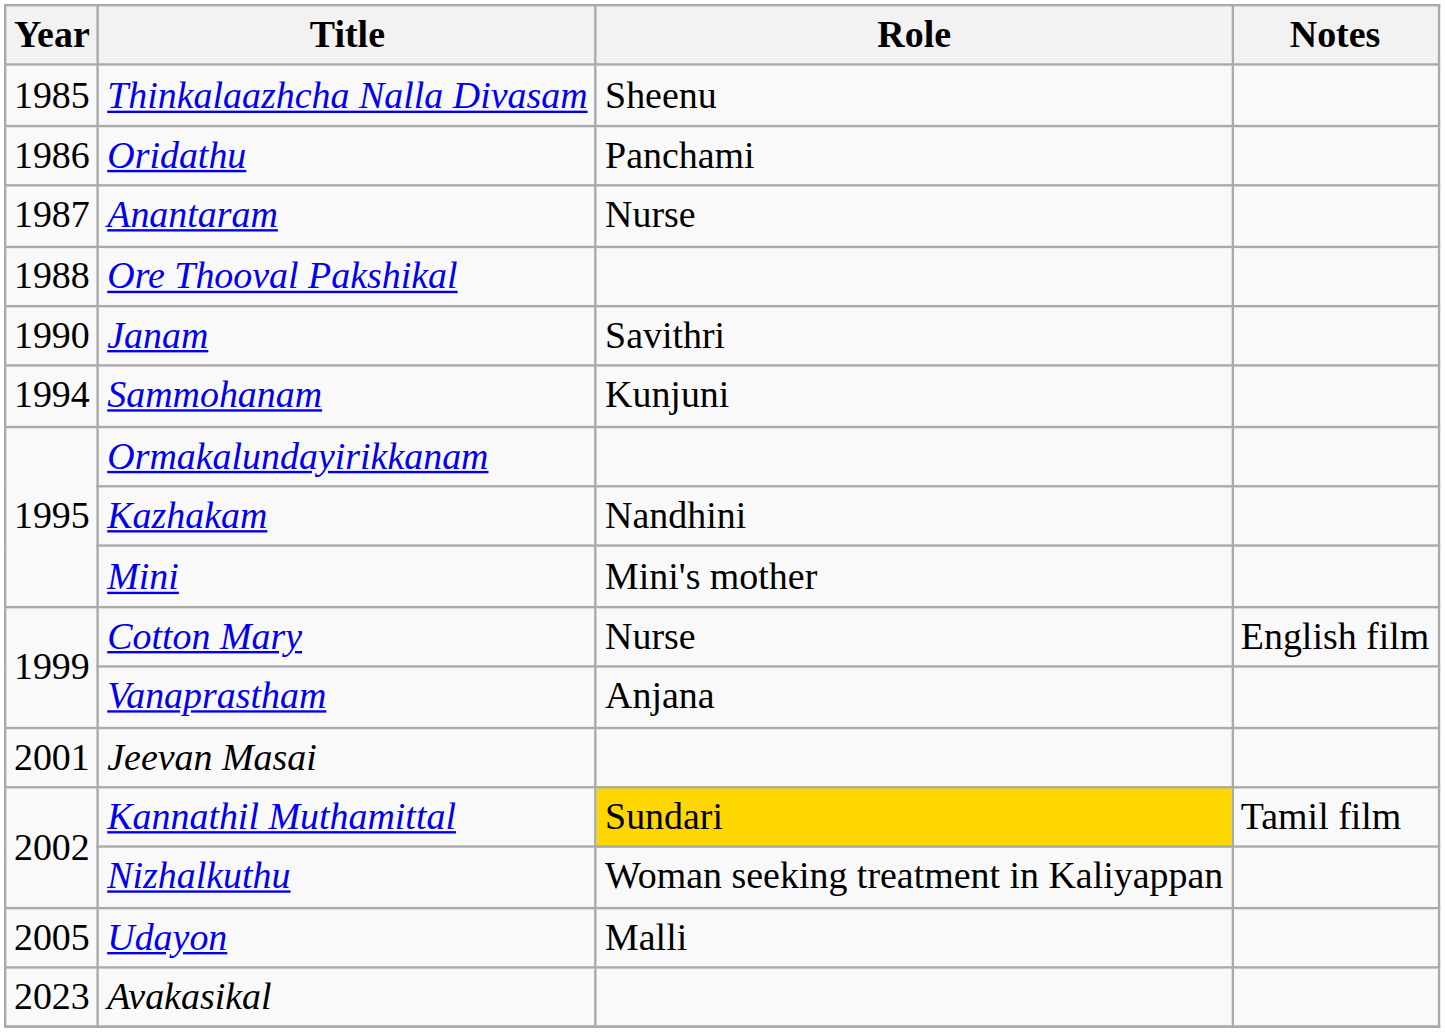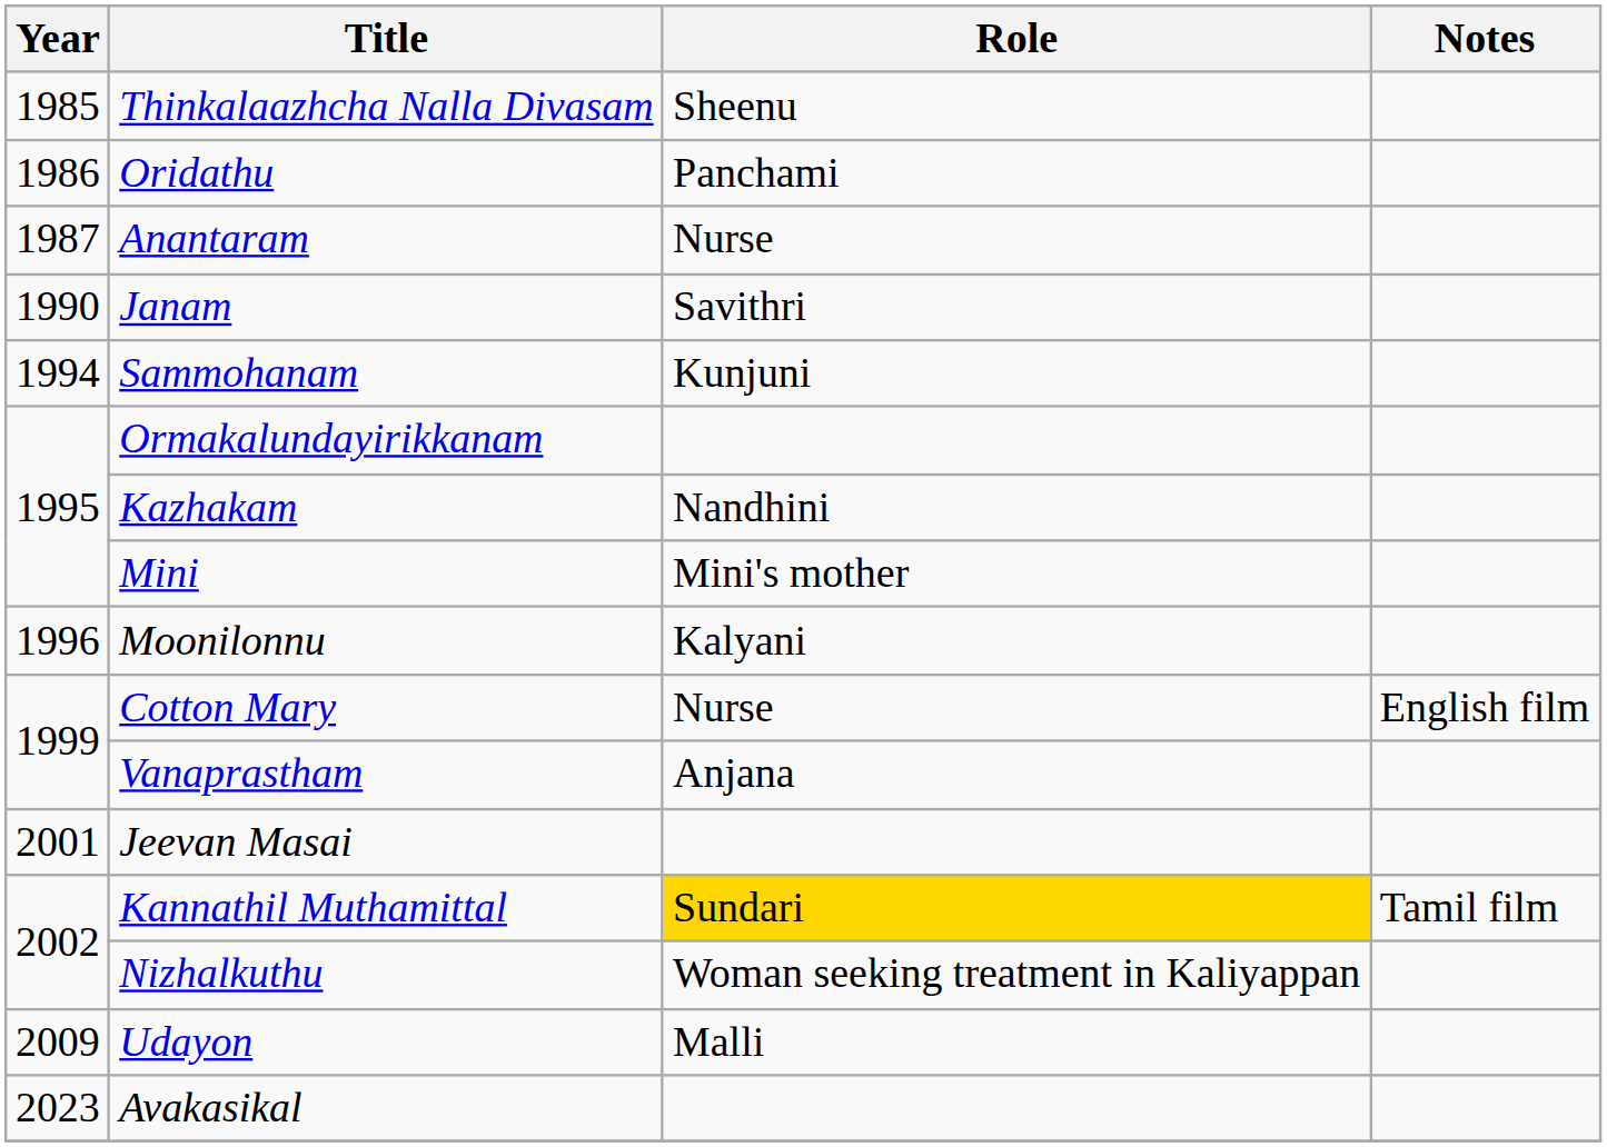 <table class="wikitable sortable">
 <tr>
 <th>Year</th>
 <th>Title</th>
 <th>Role</th>
 <th class="unsortable">Notes</th>
 </tr>
 <tr>
 <td>1985</td>
 <td><em><a href='#'>Thinkalaazhcha Nalla Divasam</a></em></td>
 <td>Sheenu</td>
 <td></td>
 </tr>
 <tr>
 <td>1986</td>
 <td><em><a href='#'>Oridathu</a></em></td>
 <td>Panchami</td>
 <td></td>
 </tr>
 <tr>
 <td>1987</td>
 <td><em><a href='#'>Anantaram</a></em></td>
 <td>Nurse</td>
-<td></td>
-</tr>
-<tr>
-<td>1988</td>
-<td><em><a href='#'>Ore Thooval Pakshikal</a></em></td>
-<td></td>
 <td></td>
 </tr>
 <tr>
 <td>1990</td>
 <td><em><a href='#'>Janam</a></em></td>
 <td>Savithri</td>
 <td></td>
 </tr>
 <tr>
 <td>1994</td>
 <td><em><a href='#'>Sammohanam</a></em></td>
 <td>Kunjuni</td>
 <td></td>
 </tr>
 <tr>
 <td rowspan=3>1995</td>
 <td><em><a href='#'>Ormakalundayirikkanam</a></em></td>
 <td></td>
 <td></td>
 </tr>
 <tr>
 <td><em><a href='#'>Kazhakam</a></em></td>
 <td>Nandhini</td>
 <td></td>
 </tr>
 <tr>
 <td><em><a href='#'>Mini</a></em></td>
 <td>Mini's mother</td>
 <td></td>
 </tr>
 <tr>
+<td>1996</td>
+<td><em>Moonilonnu</em></td>
+<td>Kalyani</td>
+<td></td>
+</tr>
+<tr>
 <td rowspan=2>1999</td>
 <td><em><a href='#'>Cotton Mary</a></em></td>
 <td>Nurse</td>
 <td>English film</td>
 </tr>
 <tr>
 <td><em><a href='#'>Vanaprastham</a></em></td>
 <td>Anjana</td>
 <td></td>
 </tr>
 <tr>
 <td>2001</td>
 <td><em>Jeevan Masai</em></td>
 <td></td>
 <td></td>
 </tr>
 <tr>
 <td rowspan=2>2002</td>
 <td><em><a href='#'>Kannathil Muthamittal</a></em></td>
 <td style="background: gold;">Sundari</td>
 <td>Tamil film</td>
 </tr>
 <tr>
 <td><em><a href='#'>Nizhalkuthu</a></em></td>
 <td>Woman seeking treatment in Kaliyappan</td>
 <td></td>
 </tr>
 <tr>
-<td>2005</td>
+<td>2009</td>
 <td><em><a href='#'>Udayon</a></em></td>
 <td>Malli</td>
 <td></td>
 </tr>
 <tr>
 <td>2023</td>
 <td><em>Avakasikal</em></td>
 <td></td>
 <td></td>
 </tr>
 <tr>
 </tr>
 </table>
